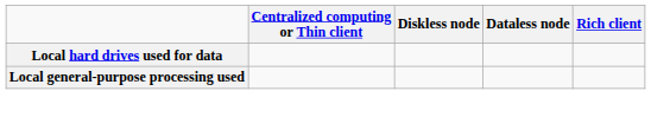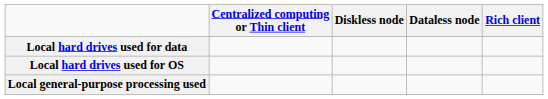 <table class="wikitable" style="margin-left:auto; margin-right:auto;">
 <tr>
 <td></td>
 <th><a href='#'>Centralized computing</a> <br>or <a href='#'>Thin client</a></th>
 <th>Diskless node</th>
 <th>Dataless node </th>
 <th><a href='#'>Rich client</a></th>
 </tr>
 <tr>
 <th>Local <a href='#'>hard drives</a> used for data</th>
 <td></td>
 <td></td>
 <td></td>
 <td></td>
 </tr>
 <tr>
+<th>Local <a href='#'>hard drives</a> used for OS</th>
+<td></td>
+<td></td>
+<td></td>
+<td></td>
+</tr>
+<tr>
 <th>Local general-purpose processing used</th>
 <td></td>
 <td></td>
 <td></td>
 <td></td>
 </tr>
 </table>
